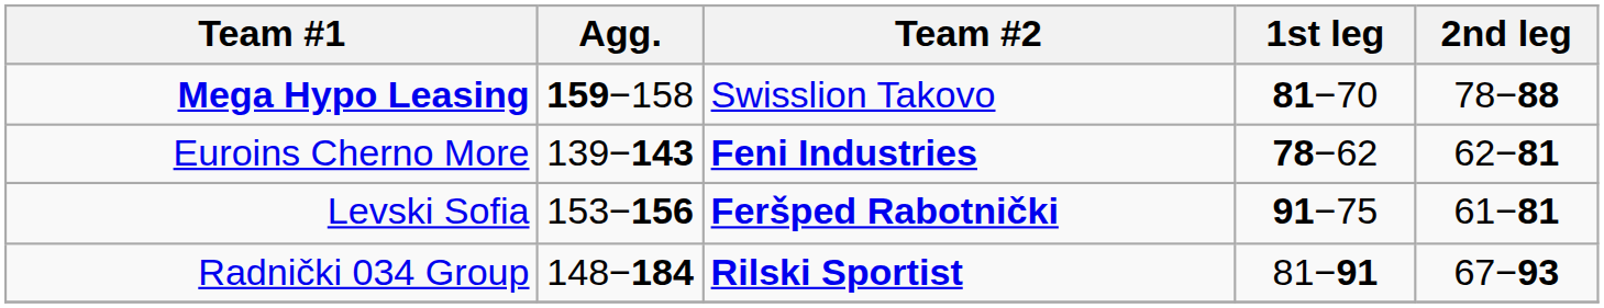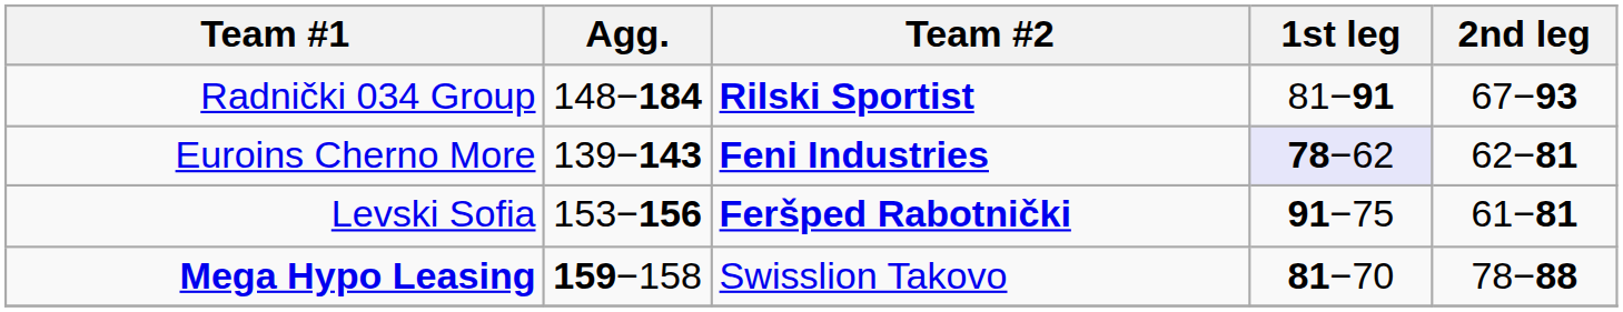 <table class=wikitable style="text-align:center">
 <tr>
 <th width=220>Team #1</th>
 <th width=60>Agg.</th>
 <th width=220>Team #2</th>
 <th width=70>1st leg</th>
 <th width=70>2nd leg</th>
 </tr>
 <tr>
-<td align=right><strong><a href='#'>Mega Hypo Leasing</a></strong> </td>
-<td><strong>159</strong>−158</td>
-<td align=left> <a href='#'>Swisslion Takovo</a></td>
-<td><strong>81</strong>−70</td>
-<td>78−<strong>88</strong></td>
+<td align=right><a href='#'>Radnički 034 Group</a> </td>
+<td>148−<strong>184</strong></td>
+<td align=left> <strong><a href='#'>Rilski Sportist</a></strong></td>
+<td>81−<strong>91</strong></td>
+<td>67−<strong>93</strong></td>
 </tr>
 <tr>
 <td align=right><a href='#'>Euroins Cherno More</a> </td>
 <td>139−<strong>143</strong></td>
 <td align=left> <strong><a href='#'>Feni Industries</a></strong></td>
-<td><strong>78</strong>−62</td>
+<td style="background: lavender;"><strong>78</strong>−62</td>
 <td>62−<strong>81</strong></td>
 </tr>
 <tr>
 <td align=right><a href='#'>Levski Sofia</a> </td>
 <td>153−<strong>156</strong></td>
 <td align=left> <strong><a href='#'>Feršped Rabotnički</a></strong></td>
 <td><strong>91</strong>−75</td>
 <td>61−<strong>81</strong></td>
 </tr>
 <tr>
-<td align=right><a href='#'>Radnički 034 Group</a> </td>
-<td>148−<strong>184</strong></td>
-<td align=left> <strong><a href='#'>Rilski Sportist</a></strong></td>
-<td>81−<strong>91</strong></td>
-<td>67−<strong>93</strong></td>
+<td align=right><strong><a href='#'>Mega Hypo Leasing</a></strong> </td>
+<td><strong>159</strong>−158</td>
+<td align=left> <a href='#'>Swisslion Takovo</a></td>
+<td><strong>81</strong>−70</td>
+<td>78−<strong>88</strong></td>
 </tr>
 <tr>
 </tr>
 </table>
